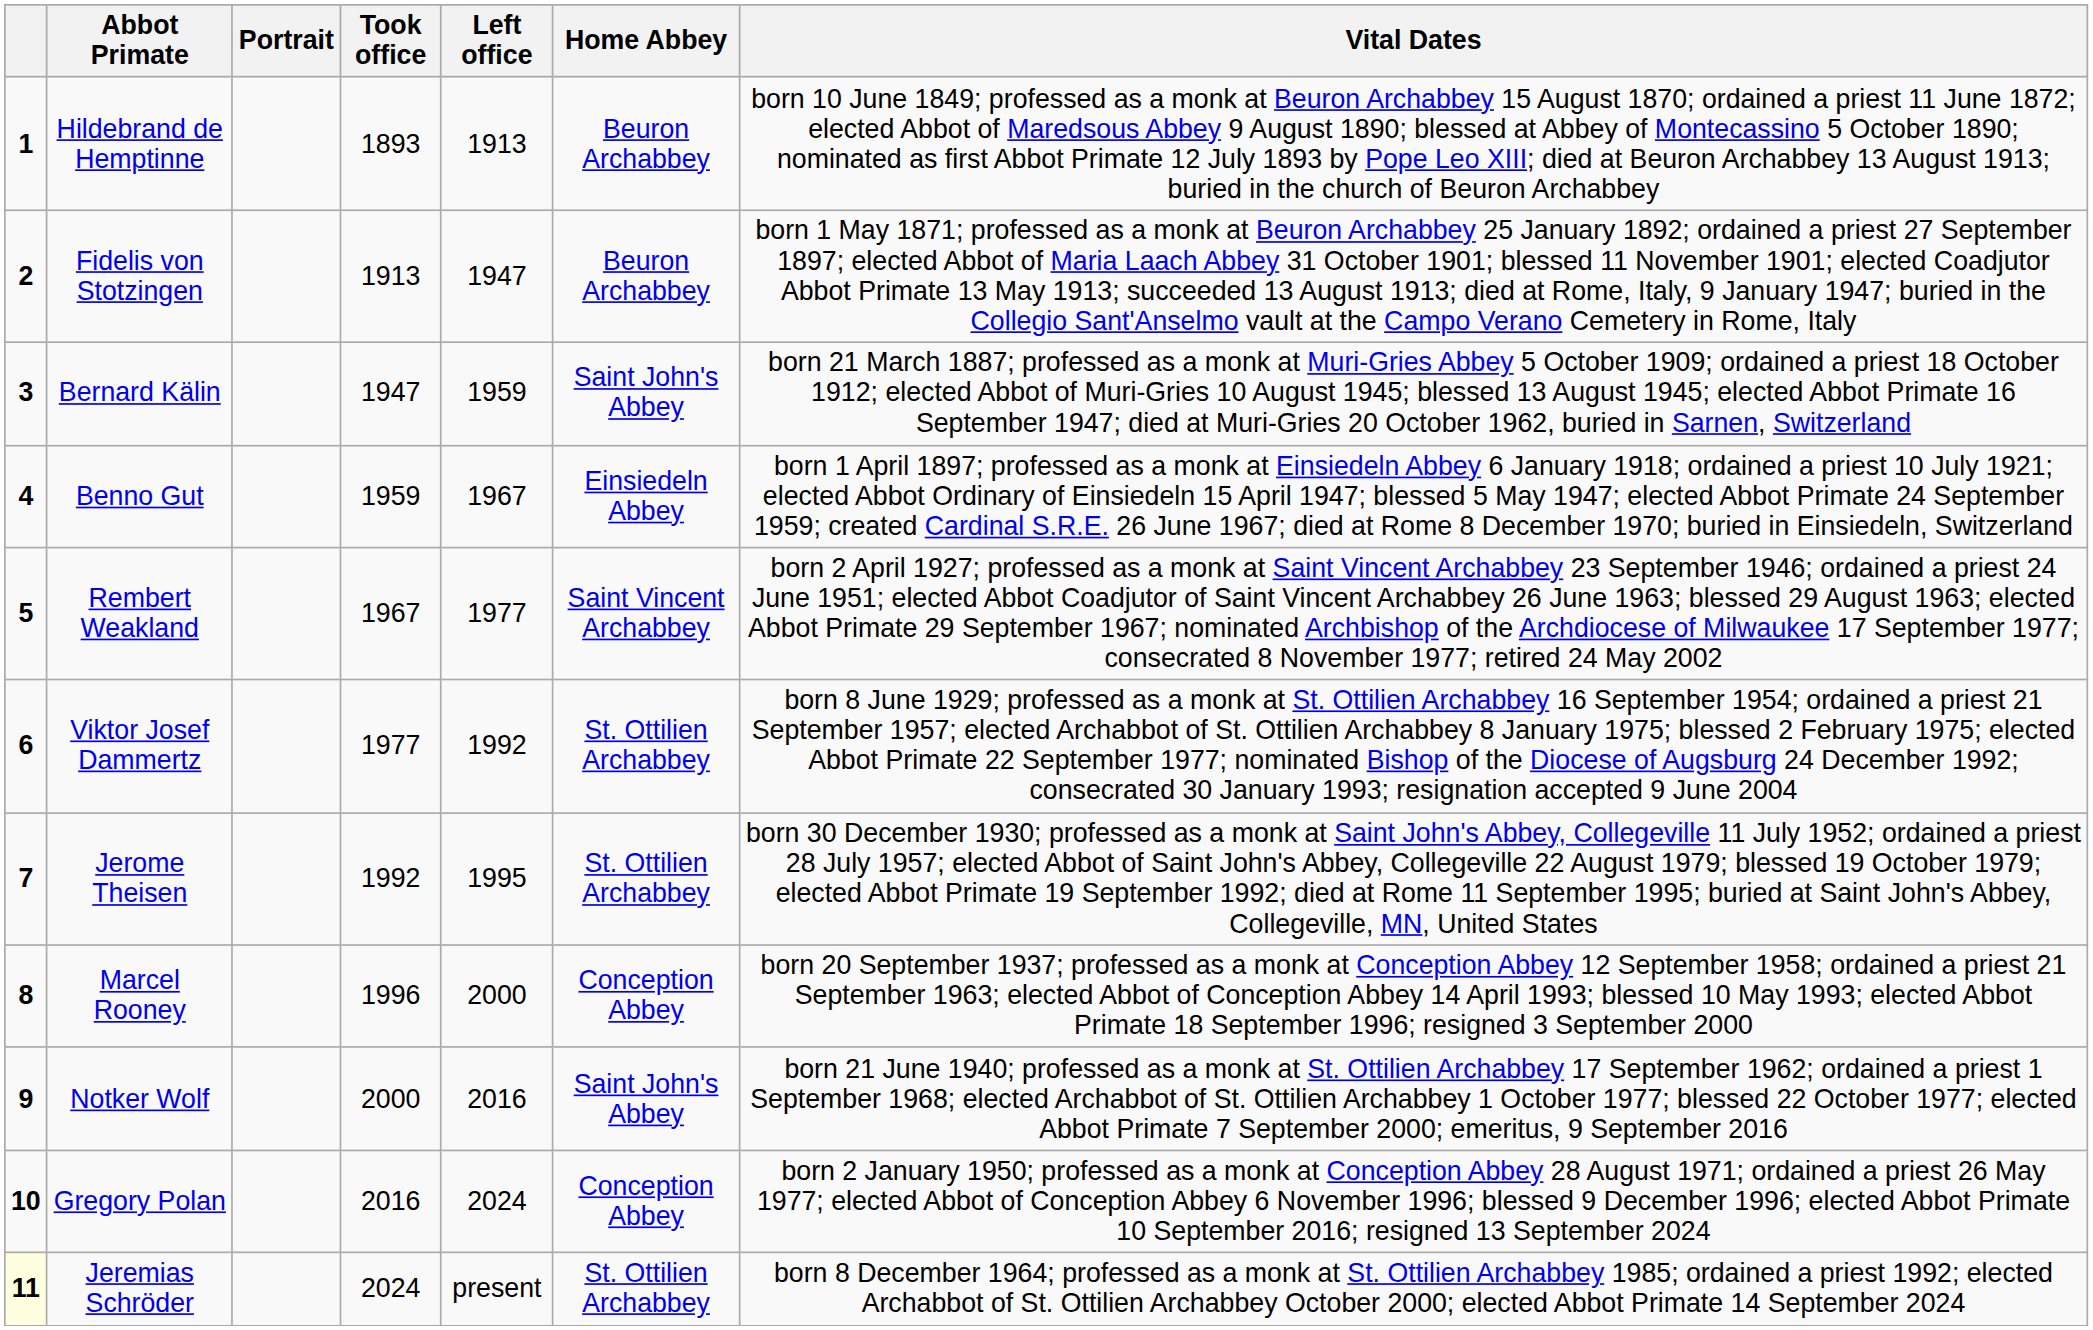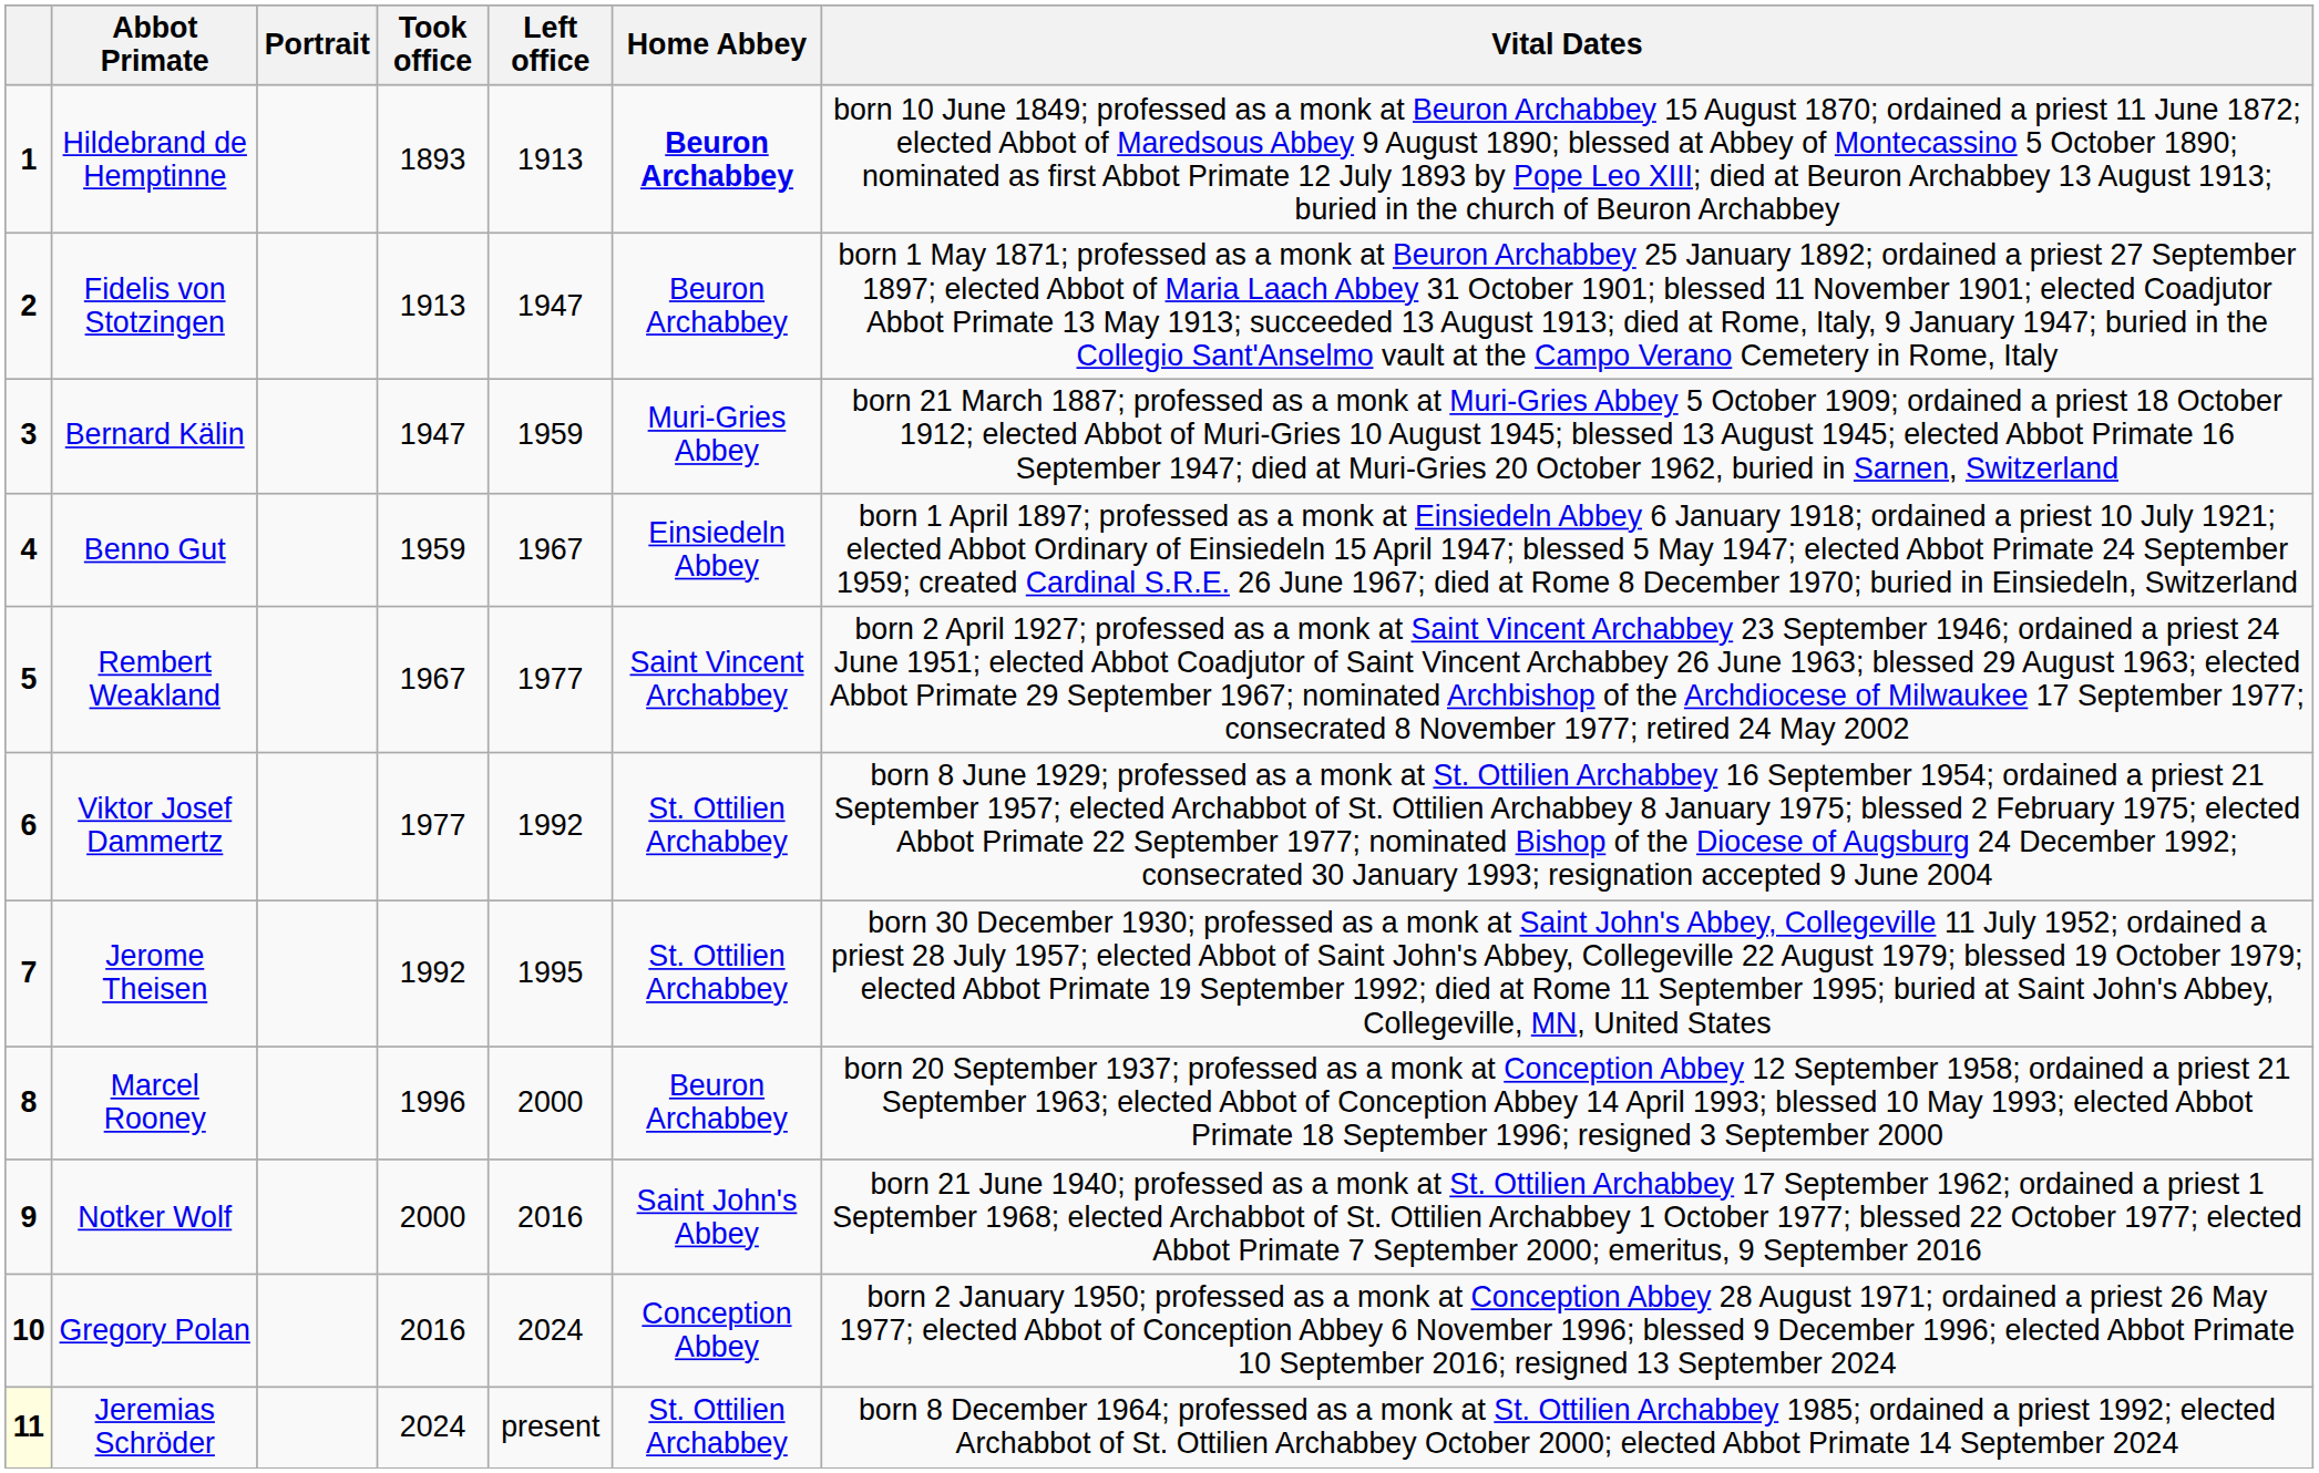 <table class="sortable wikitable" style="text-align:center">
 <tr style="background:#cccccc">
 <th></th>
 <th>Abbot Primate</th>
 <th class="unsortable">Portrait</th>
 <th>Took office</th>
 <th>Left office<br></th>
 <th>Home Abbey</th>
 <th>Vital Dates</th>
 </tr>
 <tr>
 <td><strong>1</strong></td>
 <td><a href='#'>Hildebrand de Hemptinne</a></td>
 <td></td>
 <td>1893</td>
 <td>1913</td>
-<td><a href='#'>Beuron Archabbey</a></td>
+<td><strong><a href='#'>Beuron Archabbey</a></strong></td>
 <td>born 10 June 1849; professed as a monk at <a href='#'>Beuron Archabbey</a> 15 August 1870; ordained a priest 11 June 1872; elected Abbot of <a href='#'>Maredsous Abbey</a> 9 August 1890; blessed at Abbey of <a href='#'>Montecassino</a> 5 October 1890; nominated as first Abbot Primate 12 July 1893 by <a href='#'>Pope Leo XIII</a>; died at Beuron Archabbey 13 August 1913; buried in the church of Beuron Archabbey</td>
 </tr>
 <tr>
 <td><strong>2</strong></td>
 <td><a href='#'>Fidelis von Stotzingen</a></td>
 <td></td>
 <td>1913</td>
 <td>1947</td>
 <td><a href='#'>Beuron Archabbey</a></td>
 <td>born 1 May 1871; professed as a monk at <a href='#'>Beuron Archabbey</a> 25 January 1892; ordained a priest 27 September 1897; elected Abbot of <a href='#'>Maria Laach Abbey</a> 31 October 1901; blessed 11 November 1901; elected Coadjutor Abbot Primate 13 May 1913; succeeded 13 August 1913; died at Rome, Italy, 9 January 1947; buried in the <a href='#'>Collegio Sant'Anselmo</a> vault at the <a href='#'>Campo Verano</a> Cemetery in Rome, Italy</td>
 </tr>
 <tr>
 <td><strong>3</strong></td>
 <td><a href='#'>Bernard Kälin</a></td>
 <td></td>
 <td>1947</td>
 <td>1959</td>
-<td><a href='#'>Saint John's Abbey</a></td>
+<td><a href='#'>Muri-Gries Abbey</a></td>
 <td>born 21 March 1887; professed as a monk at <a href='#'>Muri-Gries Abbey</a> 5 October 1909; ordained a priest 18 October 1912; elected Abbot of Muri-Gries 10 August 1945; blessed 13 August 1945; elected Abbot Primate 16 September 1947; died at Muri-Gries 20 October 1962, buried in <a href='#'>Sarnen</a>, <a href='#'>Switzerland</a></td>
 </tr>
 <tr>
 <td><strong>4</strong></td>
 <td><a href='#'>Benno Gut</a></td>
 <td></td>
 <td>1959</td>
 <td>1967</td>
 <td><a href='#'>Einsiedeln Abbey</a></td>
 <td>born 1 April 1897; professed as a monk at <a href='#'>Einsiedeln Abbey</a> 6 January 1918; ordained a priest 10 July 1921; elected Abbot Ordinary of Einsiedeln 15 April 1947; blessed 5 May 1947; elected Abbot Primate 24 September 1959; created <a href='#'>Cardinal S.R.E.</a> 26 June 1967; died at Rome 8 December 1970; buried in Einsiedeln, Switzerland</td>
 </tr>
 <tr>
 <td><strong>5</strong></td>
 <td><a href='#'>Rembert Weakland</a></td>
 <td></td>
 <td>1967</td>
 <td>1977</td>
 <td><a href='#'>Saint Vincent Archabbey</a></td>
 <td>born 2 April 1927; professed as a monk at <a href='#'>Saint Vincent Archabbey</a> 23 September 1946; ordained a priest 24 June 1951; elected Abbot Coadjutor of Saint Vincent Archabbey 26 June 1963; blessed 29 August 1963; elected Abbot Primate 29 September 1967; nominated <a href='#'>Archbishop</a> of the <a href='#'>Archdiocese of Milwaukee</a> 17 September 1977; consecrated 8 November 1977; retired 24 May 2002</td>
 </tr>
 <tr>
 <td><strong>6</strong></td>
 <td><a href='#'>Viktor Josef Dammertz</a></td>
 <td></td>
 <td>1977</td>
 <td>1992</td>
 <td><a href='#'>St. Ottilien Archabbey</a></td>
 <td>born 8 June 1929; professed as a monk at <a href='#'>St. Ottilien Archabbey</a> 16 September 1954; ordained a priest 21 September 1957; elected Archabbot of St. Ottilien Archabbey 8 January 1975; blessed 2 February 1975; elected Abbot Primate 22 September 1977; nominated <a href='#'>Bishop</a> of the <a href='#'>Diocese of Augsburg</a> 24 December 1992; consecrated 30 January 1993; resignation accepted 9 June 2004</td>
 </tr>
 <tr>
 <td><strong>7</strong></td>
 <td><a href='#'>Jerome Theisen</a></td>
 <td></td>
 <td>1992</td>
 <td>1995</td>
 <td><a href='#'>St. Ottilien Archabbey</a></td>
 <td>born 30 December 1930; professed as a monk at <a href='#'>Saint John's Abbey, Collegeville</a> 11 July 1952; ordained a priest 28 July 1957; elected Abbot of Saint John's Abbey, Collegeville 22 August 1979; blessed 19 October 1979; elected Abbot Primate 19 September 1992; died at Rome 11 September 1995; buried at Saint John's Abbey, Collegeville, <a href='#'>MN</a>, United States</td>
 </tr>
 <tr>
 <td><strong>8</strong></td>
 <td><a href='#'>Marcel Rooney</a></td>
 <td></td>
 <td>1996</td>
 <td>2000</td>
-<td><a href='#'>Conception Abbey</a></td>
+<td><a href='#'>Beuron Archabbey</a></td>
 <td>born 20 September 1937; professed as a monk at <a href='#'>Conception Abbey</a> 12 September 1958; ordained a priest 21 September 1963; elected Abbot of Conception Abbey 14 April 1993; blessed 10 May 1993; elected Abbot Primate 18 September 1996; resigned 3 September 2000</td>
 </tr>
 <tr>
 <td><strong>9</strong></td>
 <td><a href='#'>Notker Wolf</a></td>
 <td></td>
 <td>2000</td>
 <td>2016</td>
 <td><a href='#'>Saint John's Abbey</a></td>
 <td>born 21 June 1940; professed as a monk at <a href='#'>St. Ottilien Archabbey</a> 17 September 1962; ordained a priest 1 September 1968; elected Archabbot of St. Ottilien Archabbey 1 October 1977; blessed 22 October 1977; elected Abbot Primate 7 September 2000; emeritus, 9 September 2016</td>
 </tr>
 <tr>
 <td><strong>10</strong></td>
 <td><a href='#'>Gregory Polan</a></td>
 <td></td>
 <td>2016</td>
 <td>2024</td>
 <td><a href='#'>Conception Abbey</a></td>
 <td>born 2 January 1950; professed as a monk at <a href='#'>Conception Abbey</a> 28 August 1971; ordained a priest 26 May 1977; elected Abbot of Conception Abbey 6 November 1996; blessed 9 December 1996; elected Abbot Primate 10 September 2016; resigned 13 September 2024</td>
 </tr>
 <tr>
 <td style="background: lightyellow;"><strong>11</strong></td>
 <td><a href='#'>Jeremias Schröder</a></td>
 <td></td>
 <td>2024</td>
 <td>present</td>
 <td><a href='#'>St. Ottilien Archabbey</a></td>
 <td>born 8 December 1964; professed as a monk at <a href='#'>St. Ottilien Archabbey</a> 1985; ordained a priest 1992; elected Archabbot of St. Ottilien Archabbey October 2000; elected Abbot Primate 14 September 2024</td>
 </tr>
 </table>
